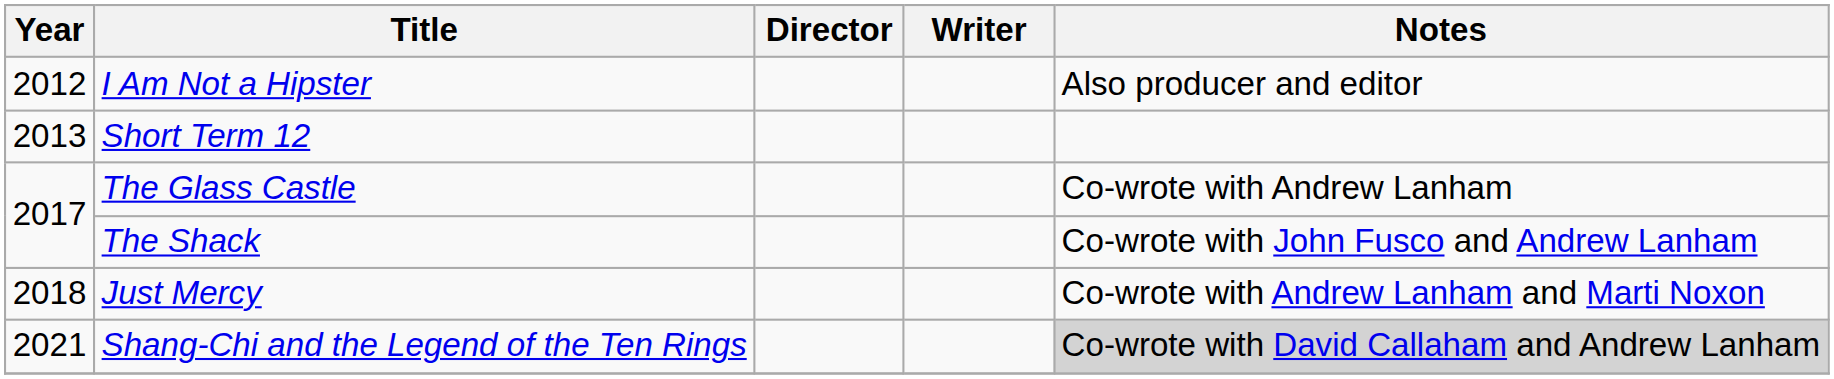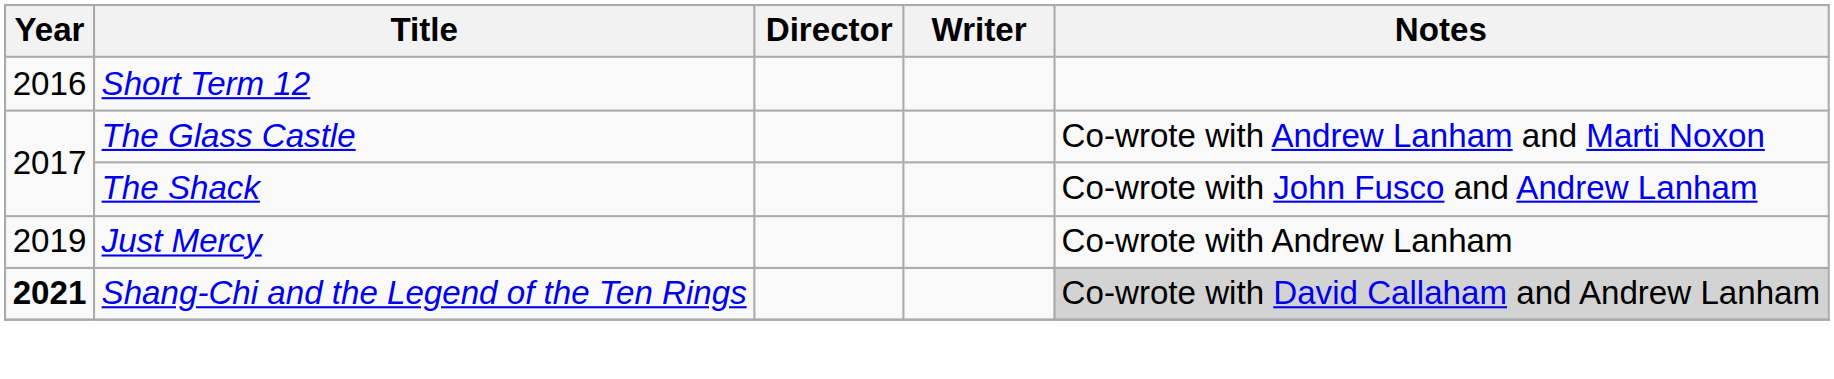 <table class="wikitable" style="margin-right:0;">
 <tr>
 <th>Year</th>
 <th>Title</th>
 <th style="width:65px;">Director</th>
 <th style="width:65px;">Writer</th>
 <th>Notes</th>
 </tr>
 <tr>
-<td>2012</td>
-<td><em><a href='#'>I Am Not a Hipster</a></em></td>
-<td></td>
-<td></td>
-<td>Also producer and editor</td>
-</tr>
-<tr>
-<td>2013</td>
+<td>2016</td>
 <td><em><a href='#'>Short Term 12</a></em></td>
 <td></td>
 <td></td>
 <td></td>
 </tr>
 <tr>
 <td rowspan="2">2017</td>
 <td><em><a href='#'>The Glass Castle</a></em></td>
 <td></td>
 <td></td>
-<td>Co-wrote with Andrew Lanham</td>
+<td>Co-wrote with <a href='#'>Andrew Lanham</a> and <a href='#'>Marti Noxon</a></td>
 </tr>
 <tr>
 <td><em><a href='#'>The Shack</a></em></td>
 <td></td>
 <td></td>
 <td>Co-wrote with <a href='#'>John Fusco</a> and <a href='#'>Andrew Lanham</a></td>
 </tr>
 <tr>
-<td>2018</td>
+<td>2019</td>
 <td><em><a href='#'>Just Mercy</a></em></td>
 <td></td>
 <td></td>
-<td>Co-wrote with <a href='#'>Andrew Lanham</a> and <a href='#'>Marti Noxon</a></td>
+<td>Co-wrote with Andrew Lanham</td>
 </tr>
 <tr>
-<td>2021</td>
+<td><strong>2021</strong></td>
 <td><em><a href='#'>Shang-Chi and the Legend of the Ten Rings</a></em></td>
 <td></td>
 <td></td>
 <td style="background: lightgrey;">Co-wrote with <a href='#'>David Callaham</a> and Andrew Lanham</td>
 </tr>
 <tr>
 </tr>
 </table>
